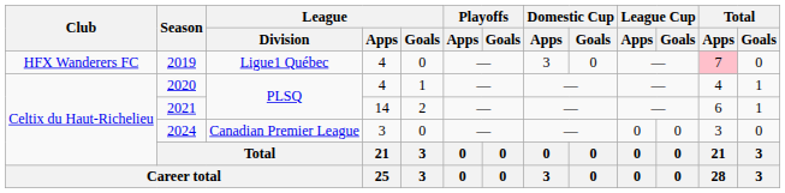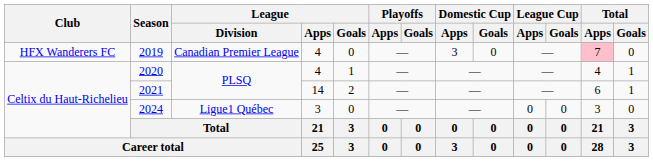 <table class="wikitable" style="text-align:center">
 <tr>
 <th rowspan="2">Club</th>
 <th rowspan="2">Season</th>
 <th colspan="3">League</th>
 <th colspan="2">Playoffs</th>
 <th colspan="2">Domestic Cup</th>
 <th colspan="2">League Cup</th>
 <th colspan="2">Total</th>
 </tr>
 <tr>
 <th>Division</th>
 <th>Apps</th>
 <th>Goals</th>
 <th>Apps</th>
 <th>Goals</th>
 <th>Apps</th>
 <th>Goals</th>
 <th>Apps</th>
 <th>Goals</th>
 <th>Apps</th>
 <th>Goals</th>
 </tr>
 <tr>
 <td><a href='#'>HFX Wanderers FC</a></td>
 <td><a href='#'>2019</a></td>
-<td><a href='#'>Ligue1 Québec</a></td>
+<td><a href='#'>Canadian Premier League</a></td>
 <td>4</td>
 <td>0</td>
 <td colspan="2">—</td>
 <td>3</td>
 <td>0</td>
 <td colspan="2">—</td>
 <td style="background: pink;">7</td>
 <td>0</td>
 </tr>
 <tr>
 <td rowspan=4><a href='#'>Celtix du Haut-Richelieu</a></td>
 <td><a href='#'>2020</a></td>
 <td rowspan=2><a href='#'>PLSQ</a></td>
 <td>4</td>
 <td>1</td>
 <td colspan="2">—</td>
 <td colspan="2">—</td>
 <td colspan="2">—</td>
 <td>4</td>
 <td>1</td>
 </tr>
 <tr>
 <td><a href='#'>2021</a></td>
 <td>14</td>
 <td>2</td>
 <td colspan="2">—</td>
 <td colspan="2">—</td>
 <td colspan="2">—</td>
 <td>6</td>
 <td>1</td>
 </tr>
 <tr>
 <td><a href='#'>2024</a></td>
-<td><a href='#'>Canadian Premier League</a></td>
+<td><a href='#'>Ligue1 Québec</a></td>
 <td>3</td>
 <td>0</td>
 <td colspan="2">—</td>
 <td colspan="2">—</td>
 <td>0</td>
 <td>0</td>
 <td>3</td>
 <td>0</td>
 </tr>
 <tr>
 <th colspan="2">Total</th>
 <th>21</th>
 <th>3</th>
 <th>0</th>
 <th>0</th>
 <th>0</th>
 <th>0</th>
 <th>0</th>
 <th>0</th>
 <th>21</th>
 <th>3</th>
 </tr>
 <tr>
 <th colspan="3">Career total</th>
 <th>25</th>
 <th>3</th>
 <th>0</th>
 <th>0</th>
 <th>3</th>
 <th>0</th>
 <th>0</th>
 <th>0</th>
 <th>28</th>
 <th>3</th>
 </tr>
 </table>
